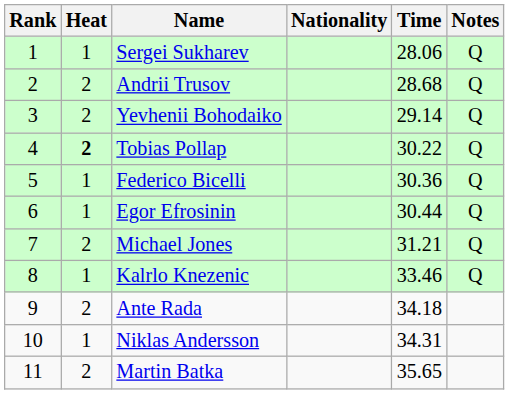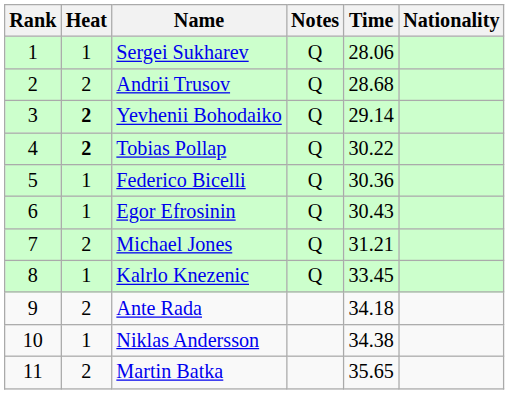 <table class="wikitable sortable" style="text-align:center">
 <tr>
 <th>Rank</th>
 <th>Heat</th>
 <th>Name</th>
+<th>Notes</th>
+<th>Time</th>
 <th>Nationality</th>
-<th>Time</th>
-<th>Notes</th>
 </tr>
 <tr bgcolor=ccffcc>
 <td>1</td>
 <td>1</td>
 <td align=left><a href='#'>Sergei Sukharev</a></td>
+<td>Q</td>
+<td>28.06</td>
 <td align=left></td>
-<td>28.06</td>
-<td>Q</td>
 </tr>
 <tr bgcolor=ccffcc>
 <td>2</td>
 <td>2</td>
 <td align=left><a href='#'>Andrii Trusov</a></td>
+<td>Q</td>
+<td>28.68</td>
 <td align=left></td>
-<td>28.68</td>
-<td>Q</td>
 </tr>
 <tr bgcolor=ccffcc>
 <td>3</td>
-<td>2</td>
+<td><strong>2</strong></td>
 <td align=left><a href='#'>Yevhenii Bohodaiko</a></td>
+<td>Q</td>
+<td>29.14</td>
 <td align=left></td>
-<td>29.14</td>
-<td>Q</td>
 </tr>
 <tr bgcolor=ccffcc>
 <td>4</td>
 <td><strong>2</strong></td>
 <td align=left><a href='#'>Tobias Pollap</a></td>
+<td>Q</td>
+<td>30.22</td>
 <td align=left></td>
-<td>30.22</td>
-<td>Q</td>
 </tr>
 <tr bgcolor=ccffcc>
 <td>5</td>
 <td>1</td>
 <td align=left><a href='#'>Federico Bicelli</a></td>
+<td>Q</td>
+<td>30.36</td>
 <td align=left></td>
-<td>30.36</td>
-<td>Q</td>
 </tr>
 <tr bgcolor=ccffcc>
 <td>6</td>
 <td>1</td>
 <td align=left><a href='#'>Egor Efrosinin</a></td>
+<td>Q</td>
+<td>30.43</td>
 <td align=left></td>
-<td>30.44</td>
-<td>Q</td>
 </tr>
 <tr bgcolor=ccffcc>
 <td>7</td>
 <td>2</td>
 <td align=left><a href='#'>Michael Jones</a></td>
+<td>Q</td>
+<td>31.21</td>
 <td align=left></td>
-<td>31.21</td>
-<td>Q</td>
 </tr>
 <tr bgcolor=ccffcc>
 <td>8</td>
 <td>1</td>
 <td align=left><a href='#'>Kalrlo Knezenic</a></td>
+<td>Q</td>
+<td>33.45</td>
 <td align=left></td>
-<td>33.46</td>
-<td>Q</td>
 </tr>
 <tr>
 <td>9</td>
 <td>2</td>
 <td align=left><a href='#'>Ante Rada</a></td>
+<td></td>
+<td>34.18</td>
 <td align=left></td>
-<td>34.18</td>
-<td></td>
 </tr>
 <tr>
 <td>10</td>
 <td>1</td>
 <td align=left><a href='#'>Niklas Andersson</a></td>
+<td></td>
+<td>34.38</td>
 <td align=left></td>
-<td>34.31</td>
-<td></td>
 </tr>
 <tr>
 <td>11</td>
 <td>2</td>
 <td align=left><a href='#'>Martin Batka</a></td>
+<td></td>
+<td>35.65</td>
 <td align=left></td>
-<td>35.65</td>
-<td></td>
 </tr>
 </table>
